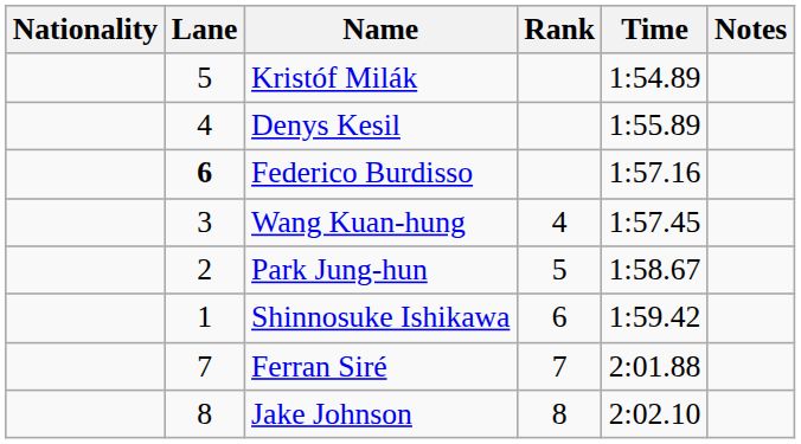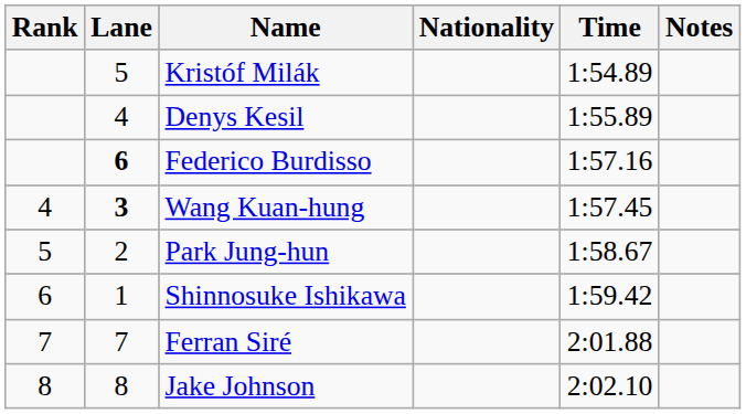 <table class="wikitable sortable" style="text-align:center">
 <tr>
-<th>Nationality</th>
+<th>Rank</th>
 <th>Lane</th>
 <th>Name</th>
-<th>Rank</th>
+<th>Nationality</th>
 <th>Time</th>
 <th>Notes</th>
 </tr>
 <tr>
-<td align=left></td>
+<td></td>
 <td>5</td>
 <td align=left><a href='#'>Kristóf Milák</a></td>
-<td></td>
+<td align=left></td>
 <td>1:54.89</td>
 <td></td>
 </tr>
 <tr>
-<td align=left></td>
+<td></td>
 <td>4</td>
 <td align=left><a href='#'>Denys Kesil</a></td>
-<td></td>
+<td align=left></td>
 <td>1:55.89</td>
 <td></td>
 </tr>
 <tr>
-<td align=left></td>
+<td></td>
 <td><strong>6</strong></td>
 <td align=left><a href='#'>Federico Burdisso</a></td>
-<td></td>
+<td align=left></td>
 <td>1:57.16</td>
 <td></td>
 </tr>
 <tr>
+<td>4</td>
+<td><strong>3</strong></td>
+<td align=left><a href='#'>Wang Kuan-hung</a></td>
 <td align=left></td>
-<td>3</td>
-<td align=left><a href='#'>Wang Kuan-hung</a></td>
-<td>4</td>
 <td>1:57.45</td>
 <td></td>
 </tr>
 <tr>
-<td align=left></td>
+<td>5</td>
 <td>2</td>
 <td align=left><a href='#'>Park Jung-hun</a></td>
-<td>5</td>
+<td align=left></td>
 <td>1:58.67</td>
 <td></td>
 </tr>
 <tr>
-<td align=left></td>
+<td>6</td>
 <td>1</td>
 <td align=left><a href='#'>Shinnosuke Ishikawa</a></td>
-<td>6</td>
+<td align=left></td>
 <td>1:59.42</td>
 <td></td>
 </tr>
 <tr>
-<td align=left></td>
+<td>7</td>
 <td>7</td>
 <td align=left><a href='#'>Ferran Siré</a></td>
-<td>7</td>
+<td align=left></td>
 <td>2:01.88</td>
 <td></td>
 </tr>
 <tr>
-<td align=left></td>
+<td>8</td>
 <td>8</td>
 <td align=left><a href='#'>Jake Johnson</a></td>
-<td>8</td>
+<td align=left></td>
 <td>2:02.10</td>
 <td></td>
 </tr>
 </table>
